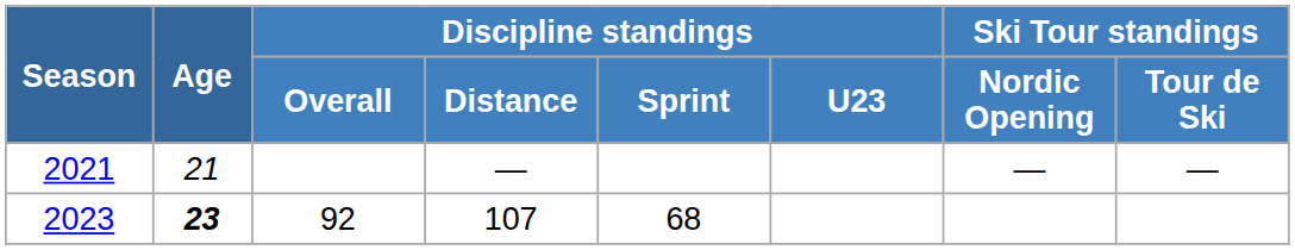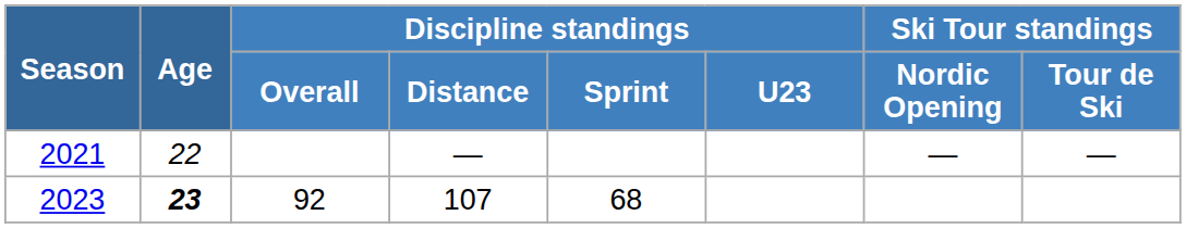 <table class="wikitable" style="font-size:95%; text-align:center; border:grey solid 1px; border-collapse:collapse; background:#ffffff;">
 <tr>
 <th style="background-color:#369; color:white; width:60px;" rowspan="2"> Season </th>
 <th style="background-color:#369; color:white; width:40px;" rowspan="2"> Age </th>
 <th style="background-color:#4180be; color:white;" colspan="4">Discipline standings</th>
 <th style="background-color:#4180be; color:white;" colspan="2">Ski Tour standings</th>
 </tr>
 <tr>
 <th style="background-color:#4180be; color:white; width:75px;">Overall</th>
 <th style="background-color:#4180be; color:white; width:75px;">Distance</th>
 <th style="background-color:#4180be; color:white; width:75px;">Sprint</th>
 <th style="background-color:#4180be; color:white; width:75px;">U23</th>
 <th style="background-color:#4180be; color:white; width:75px;">Nordic<br>Opening</th>
 <th style="background-color:#4180be; color:white; width:75px;">Tour de<br>Ski</th>
 </tr>
 <tr>
 <td><a href='#'>2021</a></td>
-<td><em>21</em></td>
+<td><em>22</em></td>
 <td></td>
 <td>—</td>
 <td></td>
 <td></td>
 <td>—</td>
 <td>—</td>
 </tr>
 <tr>
 <td><a href='#'>2023</a></td>
 <td><strong><em>23</em></strong></td>
 <td>92</td>
 <td>107</td>
 <td>68</td>
 <td></td>
 <td></td>
 <td></td>
 </tr>
 </table>
